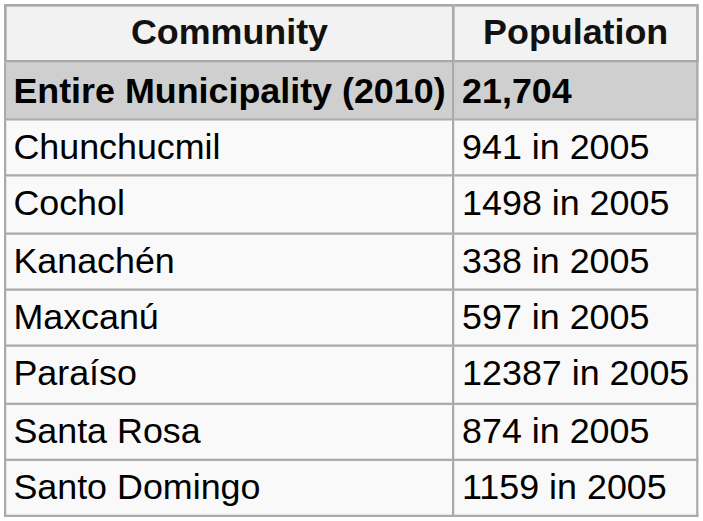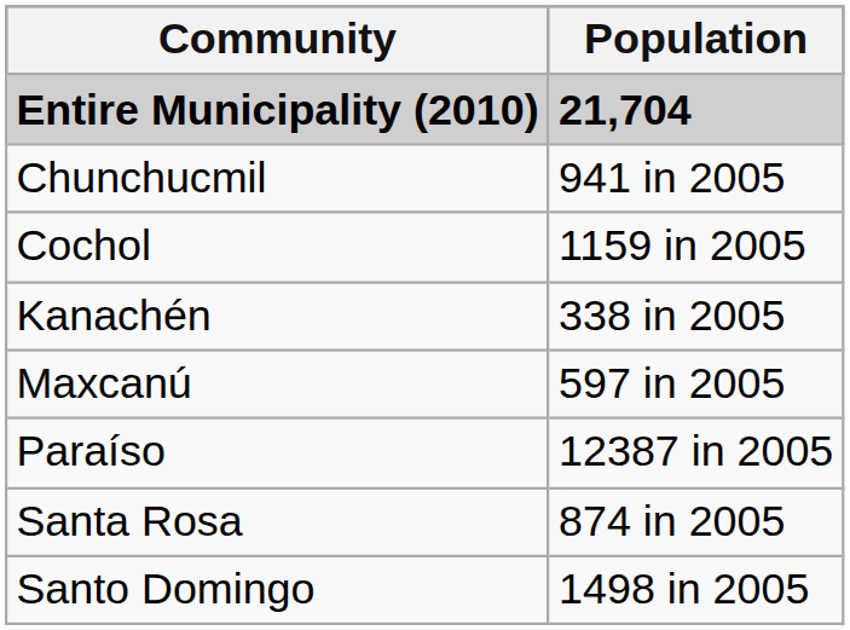 <table class="wikitable">
 <tr style="background:#111111; color:#111111;">
 <th><strong>Community</strong></th>
 <th><strong>Population</strong></th>
 </tr>
 <tr style="background:#CFCFCF;">
 <td><strong>Entire Municipality (2010)</strong></td>
 <td><strong>21,704</strong></td>
 </tr>
 <tr>
 <td>Chunchucmil</td>
 <td>941 in 2005</td>
 </tr>
 <tr>
 <td>Cochol</td>
-<td>1498 in 2005</td>
+<td>1159 in 2005</td>
 </tr>
 <tr>
 <td>Kanachén</td>
 <td>338 in 2005</td>
 </tr>
 <tr>
 <td>Maxcanú</td>
 <td>597 in 2005</td>
 </tr>
 <tr>
 <td>Paraíso</td>
 <td>12387 in 2005</td>
 </tr>
 <tr>
 <td>Santa Rosa</td>
 <td>874 in 2005</td>
 </tr>
 <tr>
 <td>Santo Domingo</td>
-<td>1159 in 2005</td>
+<td>1498 in 2005</td>
 </tr>
 </table>
